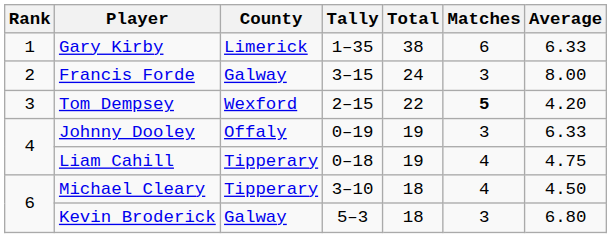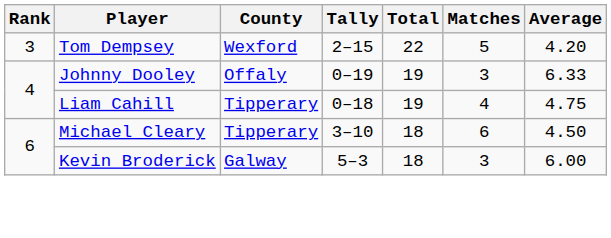 <table class="wikitable">
 <tr>
 <th>Rank</th>
 <th>Player</th>
 <th>County</th>
 <th>Tally</th>
 <th>Total</th>
 <th>Matches</th>
 <th>Average</th>
 </tr>
 <tr>
-<td rowspan=1 align=center>1</td>
-<td><a href='#'>Gary Kirby</a></td>
-<td><a href='#'>Limerick</a></td>
-<td align=center>1–35</td>
-<td align=center>38</td>
-<td align=center>6</td>
-<td align=center>6.33</td>
-</tr>
-<tr>
-<td rowspan=1 align=center>2</td>
-<td><a href='#'>Francis Forde</a></td>
-<td><a href='#'>Galway</a></td>
-<td align=center>3–15</td>
-<td align=center>24</td>
-<td align=center>3</td>
-<td align=center>8.00</td>
-</tr>
-<tr>
 <td rowspan=1 align=center>3</td>
 <td><a href='#'>Tom Dempsey</a></td>
 <td><a href='#'>Wexford</a></td>
 <td align=center>2–15</td>
 <td align=center>22</td>
-<td align=center><strong>5</strong></td>
+<td align=center>5</td>
 <td align=center>4.20</td>
 </tr>
 <tr>
 <td rowspan=2 align=center>4</td>
 <td><a href='#'>Johnny Dooley</a></td>
 <td><a href='#'>Offaly</a></td>
 <td align=center>0–19</td>
 <td align=center>19</td>
 <td align=center>3</td>
 <td align=center>6.33</td>
 </tr>
 <tr>
 <td><a href='#'>Liam Cahill</a></td>
 <td><a href='#'>Tipperary</a></td>
 <td align=center>0–18</td>
 <td align=center>19</td>
 <td align=center>4</td>
 <td align=center>4.75</td>
 </tr>
 <tr>
 <td rowspan=2 align=center>6</td>
 <td><a href='#'>Michael Cleary</a></td>
 <td><a href='#'>Tipperary</a></td>
 <td align=center>3–10</td>
 <td align=center>18</td>
-<td align=center>4</td>
+<td align=center>6</td>
 <td align=center>4.50</td>
 </tr>
 <tr>
 <td><a href='#'>Kevin Broderick</a></td>
 <td><a href='#'>Galway</a></td>
 <td align=center>5–3</td>
 <td align=center>18</td>
 <td align=center>3</td>
-<td align=center>6.80</td>
+<td align=center>6.00</td>
 </tr>
 </table>
